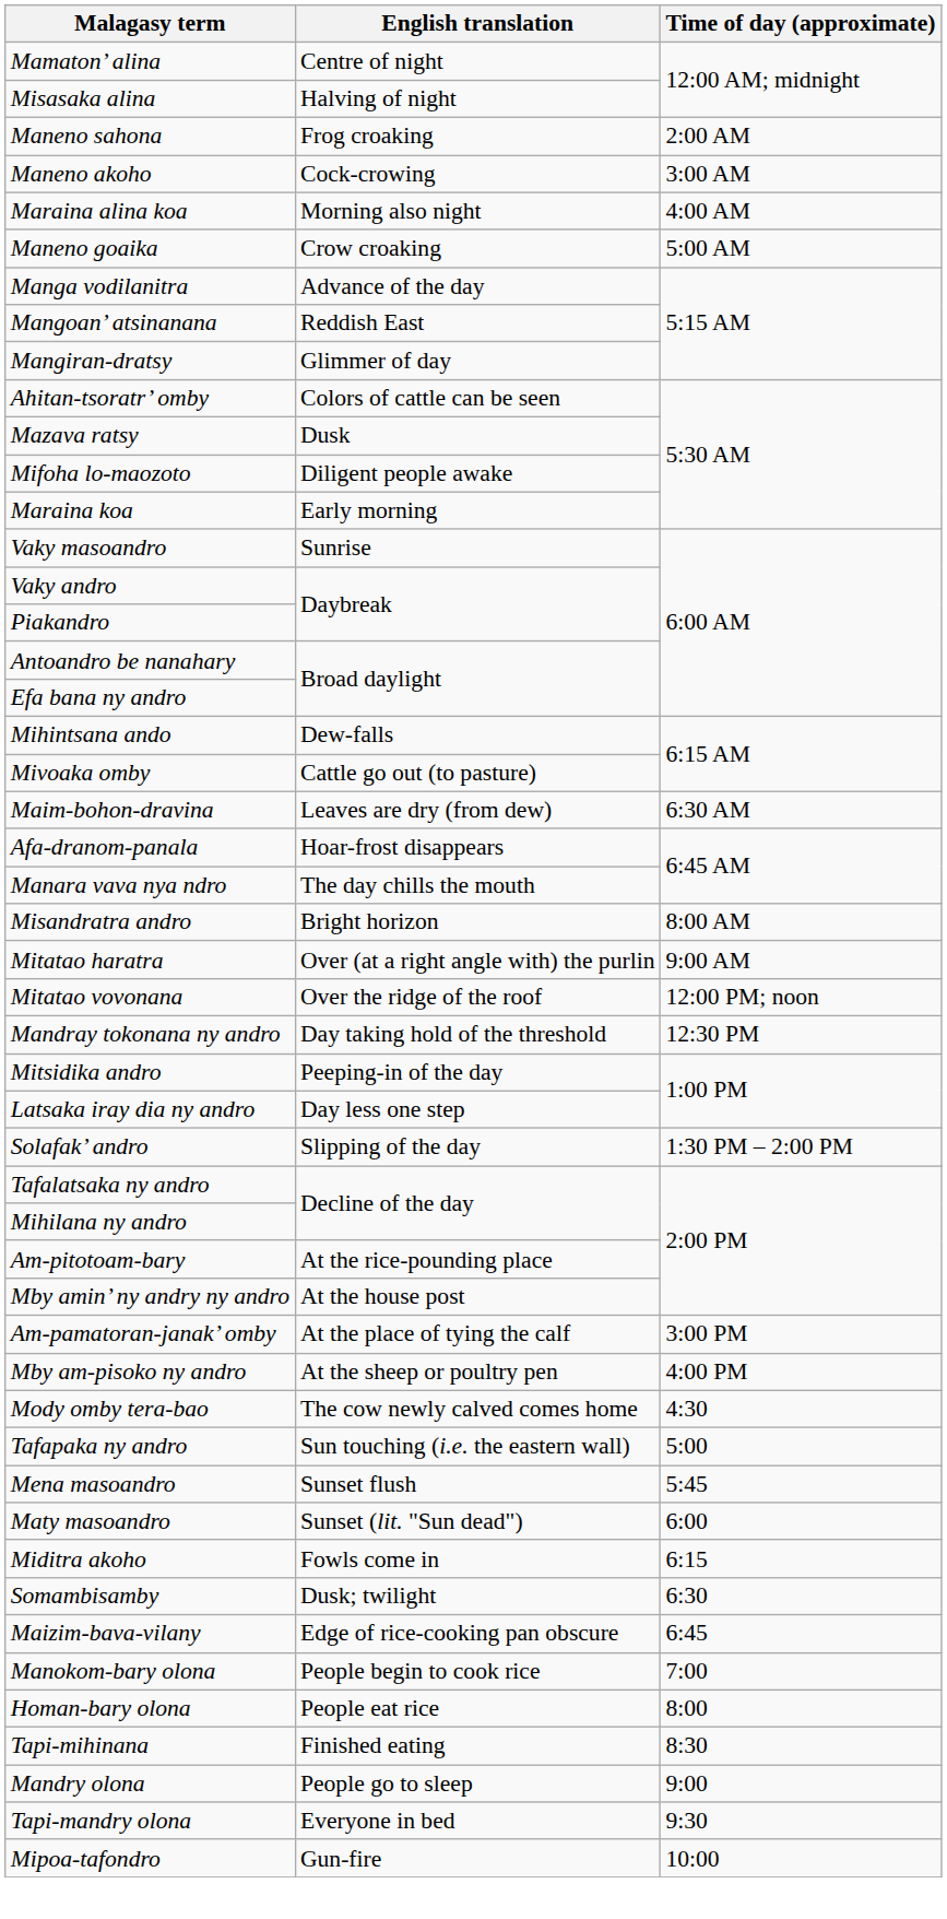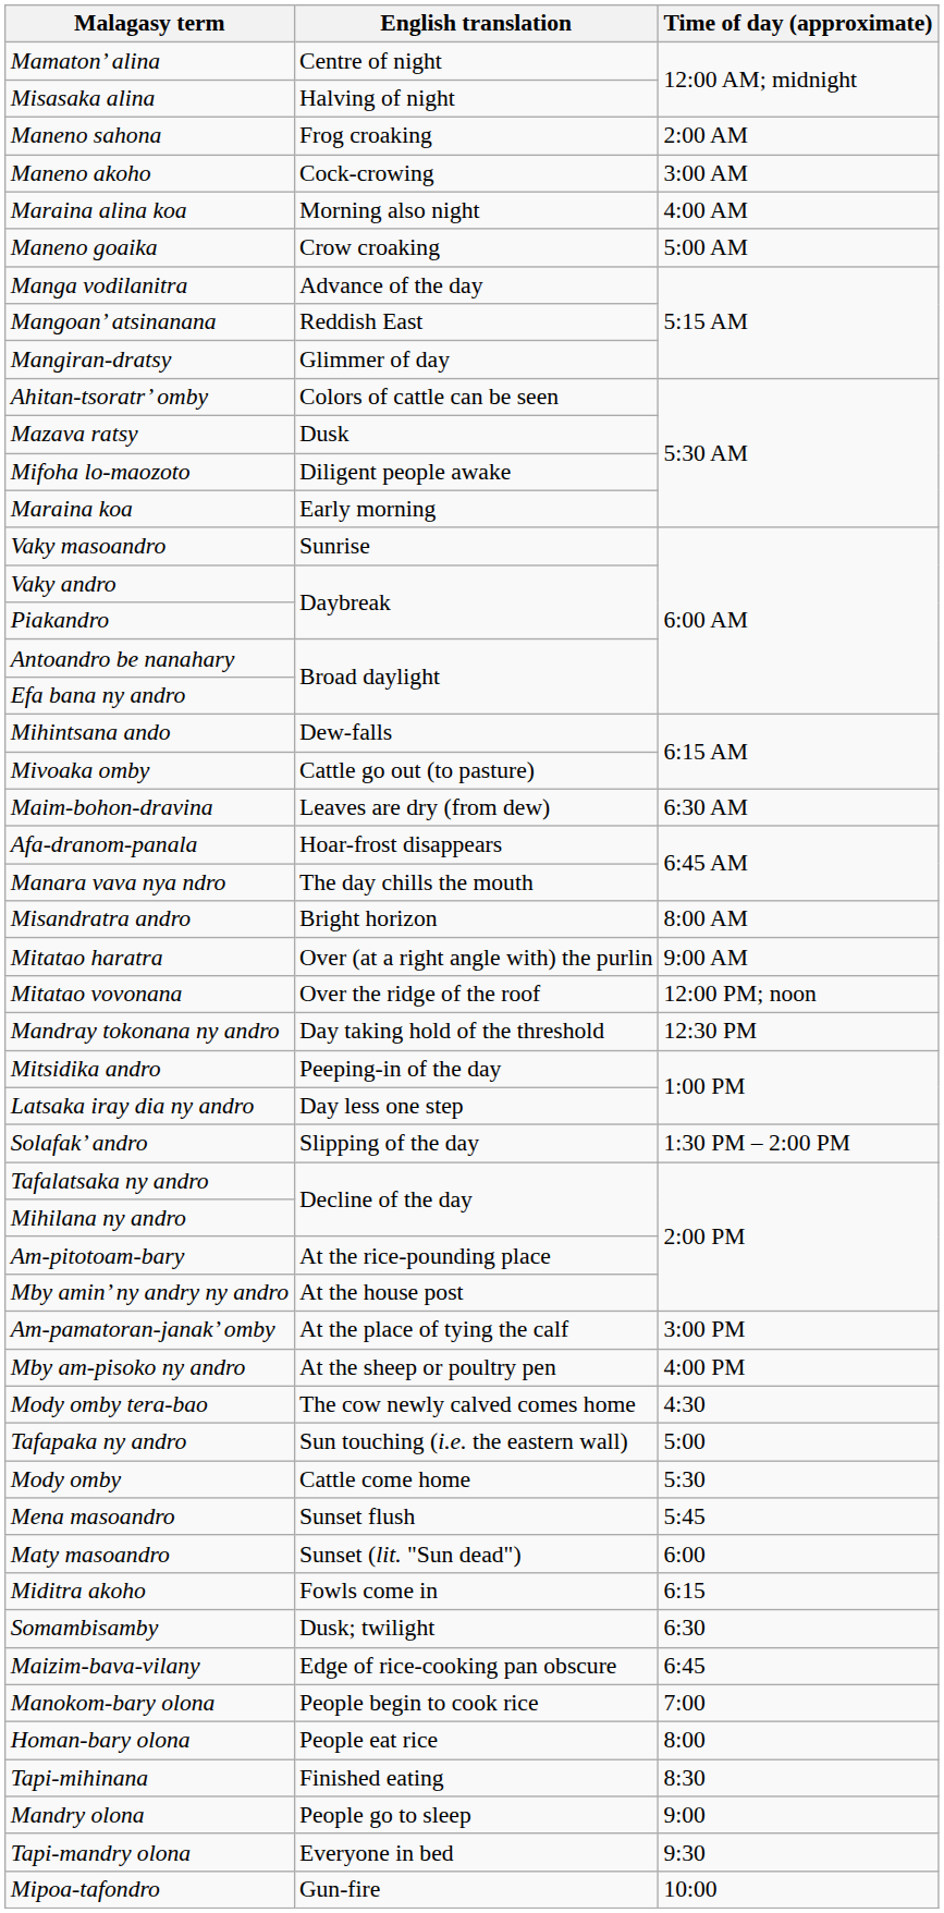 <table class="wikitable mw-collapsible">
 <tr>
 <th>Malagasy term</th>
 <th>English translation</th>
 <th>Time of day (approximate)</th>
 </tr>
 <tr>
 <td><em>Mamaton’ alina</em></td>
 <td>Centre of night</td>
 <td rowspan="2">12:00 AM; midnight</td>
 </tr>
 <tr>
 <td><em>Misasaka alina</em></td>
 <td>Halving of night</td>
 </tr>
 <tr>
 <td><em>Maneno sahona</em></td>
 <td>Frog croaking</td>
 <td>2:00 AM</td>
 </tr>
 <tr>
 <td><em>Maneno akoho</em></td>
 <td>Cock-crowing</td>
 <td>3:00 AM</td>
 </tr>
 <tr>
 <td><em>Maraina alina koa</em></td>
 <td>Morning also night</td>
 <td>4:00 AM</td>
 </tr>
 <tr>
 <td><em>Maneno goaika</em></td>
 <td>Crow croaking</td>
 <td>5:00 AM</td>
 </tr>
 <tr>
 <td><em>Manga vodilanitra</em></td>
 <td>Advance of the day</td>
 <td rowspan="3">5:15 AM</td>
 </tr>
 <tr>
 <td><em>Mangoan’ atsinanana</em></td>
 <td>Reddish East</td>
 </tr>
 <tr>
 <td><em>Mangiran-dratsy</em></td>
 <td>Glimmer of day</td>
 </tr>
 <tr>
 <td><em>Ahitan-tsoratr’ omby</em></td>
 <td>Colors of cattle can be seen</td>
 <td rowspan="4">5:30 AM</td>
 </tr>
 <tr>
 <td><em>Mazava ratsy</em></td>
 <td>Dusk</td>
 </tr>
 <tr>
 <td><em>Mifoha lo-maozoto</em></td>
 <td>Diligent people awake</td>
 </tr>
 <tr>
 <td><em>Maraina koa</em></td>
 <td>Early morning</td>
 </tr>
 <tr>
 <td><em>Vaky masoandro</em></td>
 <td>Sunrise</td>
 <td rowspan="5">6:00 AM</td>
 </tr>
 <tr>
 <td><em>Vaky andro</em></td>
 <td rowspan="2">Daybreak</td>
 </tr>
 <tr>
 <td><em>Piakandro</em></td>
 </tr>
 <tr>
 <td><em>Antoandro be nanahary</em></td>
 <td rowspan="2">Broad daylight</td>
 </tr>
 <tr>
 <td><em>Efa bana ny andro</em></td>
 </tr>
 <tr>
 <td><em>Mihintsana ando</em></td>
 <td>Dew-falls</td>
 <td rowspan="2">6:15 AM</td>
 </tr>
 <tr>
 <td><em>Mivoaka omby</em></td>
 <td>Cattle go out (to pasture)</td>
 </tr>
 <tr>
 <td><em>Maim-bohon-dravina</em></td>
 <td>Leaves are dry (from dew)</td>
 <td>6:30 AM</td>
 </tr>
 <tr>
 <td><em>Afa-dranom-panala</em></td>
 <td>Hoar-frost disappears</td>
 <td rowspan="2">6:45 AM</td>
 </tr>
 <tr>
 <td><em>Manara vava nya ndro</em></td>
 <td>The day chills the mouth</td>
 </tr>
 <tr>
 <td><em>Misandratra andro</em></td>
 <td>Bright horizon</td>
 <td>8:00 AM</td>
 </tr>
 <tr>
 <td><em>Mitatao haratra</em></td>
 <td>Over (at a right angle with) the purlin</td>
 <td>9:00 AM</td>
 </tr>
 <tr>
 <td><em>Mitatao vovonana</em></td>
 <td>Over the ridge of the roof</td>
 <td>12:00 PM; noon</td>
 </tr>
 <tr>
 <td><em>Mandray tokonana ny andro</em></td>
 <td>Day taking hold of the threshold</td>
 <td>12:30 PM</td>
 </tr>
 <tr>
 <td><em>Mitsidika andro</em></td>
 <td>Peeping-in of the day</td>
 <td rowspan="2">1:00 PM</td>
 </tr>
 <tr>
 <td><em>Latsaka iray dia ny andro</em></td>
 <td>Day less one step</td>
 </tr>
 <tr>
 <td rowspan="2"><em>Solafak’ andro</em></td>
 <td rowspan="2">Slipping of the day</td>
 <td>1:30 PM – 2:00 PM</td>
 </tr>
 <tr>
 <td rowspan="5">2:00 PM</td>
 </tr>
 <tr>
 <td><em>Tafalatsaka ny andro</em></td>
 <td rowspan="2">Decline of the day</td>
 </tr>
 <tr>
 <td><em>Mihilana ny andro</em></td>
 </tr>
 <tr>
 <td><em>Am-pitotoam-bary</em></td>
 <td>At the rice-pounding place</td>
 </tr>
 <tr>
 <td><em>Mby amin’ ny andry ny andro</em></td>
 <td>At the house post</td>
 </tr>
 <tr>
 <td><em>Am-pamatoran-janak’ omby</em></td>
 <td>At the place of tying the calf</td>
 <td>3:00 PM</td>
 </tr>
 <tr>
 <td><em>Mby am-pisoko ny andro</em></td>
 <td>At the sheep or poultry pen</td>
 <td>4:00 PM</td>
 </tr>
 <tr>
 <td><em>Mody omby tera-bao</em></td>
 <td>The cow newly calved comes home</td>
 <td>4:30</td>
 </tr>
 <tr>
 <td><em>Tafapaka ny andro</em></td>
 <td>Sun touching (<em>i.e.</em> the eastern wall)</td>
 <td>5:00</td>
 </tr>
 <tr>
+<td><em>Mody omby</em></td>
+<td>Cattle come home</td>
+<td>5:30</td>
+</tr>
+<tr>
 <td><em>Mena masoandro</em></td>
 <td>Sunset flush</td>
 <td>5:45</td>
 </tr>
 <tr>
 <td><em>Maty masoandro</em></td>
 <td>Sunset (<em>lit.</em> "Sun dead")</td>
 <td>6:00</td>
 </tr>
 <tr>
 <td><em>Miditra akoho</em></td>
 <td>Fowls come in</td>
 <td>6:15</td>
 </tr>
 <tr>
 <td><em>Somambisamby</em></td>
 <td>Dusk; twilight</td>
 <td>6:30</td>
 </tr>
 <tr>
 <td><em>Maizim-bava-vilany</em></td>
 <td>Edge of rice-cooking pan obscure</td>
 <td>6:45</td>
 </tr>
 <tr>
 <td><em>Manokom-bary olona</em></td>
 <td>People begin to cook rice</td>
 <td>7:00</td>
 </tr>
 <tr>
 <td><em>Homan-bary olona</em></td>
 <td>People eat rice</td>
 <td>8:00</td>
 </tr>
 <tr>
 <td><em>Tapi-mihinana</em></td>
 <td>Finished eating</td>
 <td>8:30</td>
 </tr>
 <tr>
 <td><em>Mandry olona</em></td>
 <td>People go to sleep</td>
 <td>9:00</td>
 </tr>
 <tr>
 <td><em>Tapi-mandry olona</em></td>
 <td>Everyone in bed</td>
 <td>9:30</td>
 </tr>
 <tr>
 <td><em>Mipoa-tafondro</em></td>
 <td>Gun-fire</td>
 <td>10:00</td>
 </tr>
 </table>
